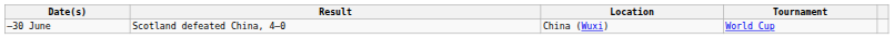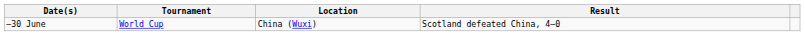 <table class="sortable wikitable" width="100%" cellpadding="5" style="margin: 1em auto 1em auto">
 <tr>
 <th scope="col">Date(s)</th>
+<th wscope="col">Tournament</th>
+<th scope="col">Location</th>
 <th scope="col" class="unsortable">Result</th>
-<th scope="col">Location</th>
-<th wscope="col">Tournament</th>
 <th scope="col" class="unsortable"></th>
 </tr>
 <tr>
 <td>–30 June</td>
+<td><a href='#'>World Cup</a></td>
+<td>China (<a href='#'>Wuxi</a>)</td>
 <td>Scotland defeated China, 4–0</td>
-<td>China (<a href='#'>Wuxi</a>)</td>
-<td><a href='#'>World Cup</a></td>
 <td align="center"></td>
 </tr>
 </table>
